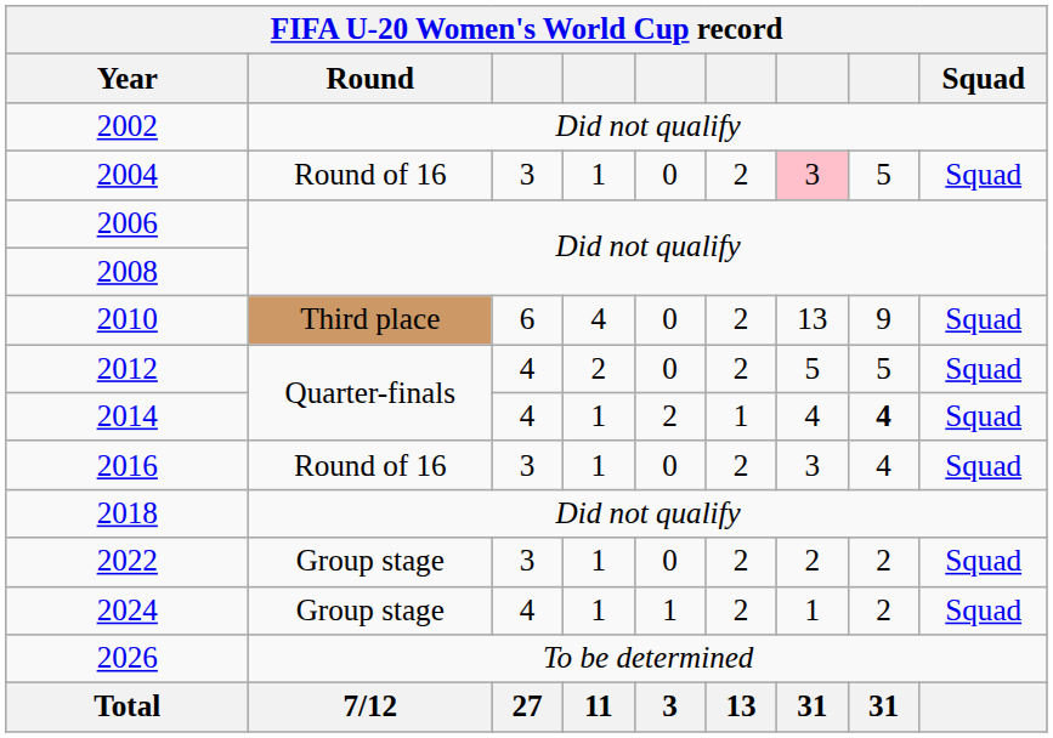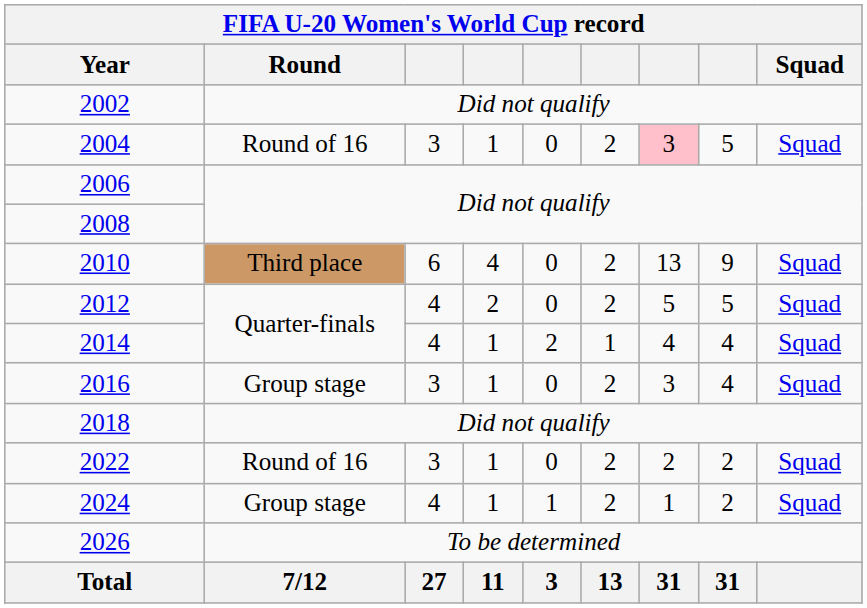 <table class="wikitable" style="text-align: center;">
 <tr>
 <th colspan=9><a href='#'>FIFA U-20 Women's World Cup</a> record</th>
 </tr>
 <tr>
 <th width="120">Year</th>
 <th width="120">Round</th>
 <th width="30"></th>
 <th width="30"></th>
 <th width="30"></th>
 <th width="30"></th>
 <th width="30"></th>
 <th width="30"></th>
 <th width="60">Squad</th>
 </tr>
 <tr>
 <td> <a href='#'>2002</a></td>
 <td colspan=8><em>Did not qualify</em></td>
 </tr>
 <tr>
 <td> <a href='#'>2004</a></td>
 <td>Round of 16</td>
 <td>3</td>
 <td>1</td>
 <td>0</td>
 <td>2</td>
 <td style="background: pink;">3</td>
 <td>5</td>
 <td><a href='#'>Squad</a></td>
 </tr>
 <tr>
 <td> <a href='#'>2006</a></td>
 <td rowspan=2 colspan=8><em>Did not qualify</em></td>
 </tr>
 <tr>
 <td> <a href='#'>2008</a></td>
 </tr>
 <tr>
 <td> <a href='#'>2010</a></td>
 <td bgcolor=#cc9966>Third place</td>
 <td>6</td>
 <td>4</td>
 <td>0</td>
 <td>2</td>
 <td>13</td>
 <td>9</td>
 <td><a href='#'>Squad</a></td>
 </tr>
 <tr>
 <td> <a href='#'>2012</a></td>
 <td rowspan=2>Quarter-finals</td>
 <td>4</td>
 <td>2</td>
 <td>0</td>
 <td>2</td>
 <td>5</td>
 <td>5</td>
 <td><a href='#'>Squad</a></td>
 </tr>
 <tr>
 <td> <a href='#'>2014</a></td>
 <td>4</td>
 <td>1</td>
 <td>2</td>
 <td>1</td>
 <td>4</td>
-<td><strong>4</strong></td>
+<td>4</td>
 <td><a href='#'>Squad</a></td>
 </tr>
 <tr>
 <td> <a href='#'>2016</a></td>
-<td>Round of 16</td>
+<td>Group stage</td>
 <td>3</td>
 <td>1</td>
 <td>0</td>
 <td>2</td>
 <td>3</td>
 <td>4</td>
 <td><a href='#'>Squad</a></td>
 </tr>
 <tr>
 <td> <a href='#'>2018</a></td>
 <td colspan=8><em>Did not qualify</em></td>
 </tr>
 <tr>
 <td> <a href='#'>2022</a></td>
-<td>Group stage</td>
+<td>Round of 16</td>
 <td>3</td>
 <td>1</td>
 <td>0</td>
 <td>2</td>
 <td>2</td>
 <td>2</td>
 <td><a href='#'>Squad</a></td>
 </tr>
 <tr>
 <td> <a href='#'>2024</a></td>
 <td>Group stage</td>
 <td>4</td>
 <td>1</td>
 <td>1</td>
 <td>2</td>
 <td>1</td>
 <td>2</td>
 <td><a href='#'>Squad</a></td>
 </tr>
 <tr>
 <td> <a href='#'>2026</a></td>
 <td colspan=8><em>To be determined</em></td>
 </tr>
 <tr>
 <th>Total</th>
 <th>7/12</th>
 <th>27</th>
 <th>11</th>
 <th>3</th>
 <th>13</th>
 <th>31</th>
 <th>31</th>
 <th></th>
 </tr>
 </table>
